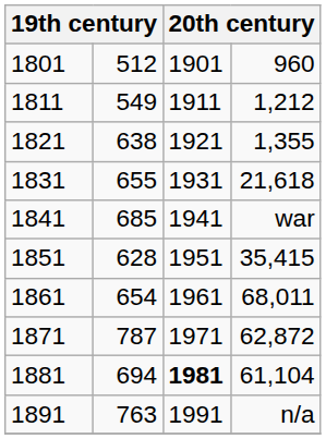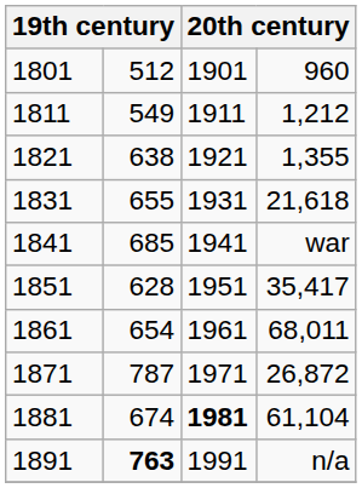 <table class="wikitable right">
 <tr style="text-align:center">
 <th colspan="2" style="width:50%;">19th century</th>
 <th colspan="2" style="width:50%;">20th century</th>
 </tr>
 <tr>
 <td>1801</td>
 <td style="text-align:right;">512</td>
 <td>1901</td>
 <td style="text-align:right;">960</td>
 </tr>
 <tr>
 <td>1811</td>
 <td style="text-align:right;">549</td>
 <td>1911</td>
 <td style="text-align:right;">1,212</td>
 </tr>
 <tr>
 <td>1821</td>
 <td style="text-align:right;">638</td>
 <td>1921</td>
 <td style="text-align:right;">1,355</td>
 </tr>
 <tr>
 <td>1831</td>
 <td style="text-align:right;">655</td>
 <td>1931</td>
 <td style="text-align:right;">21,618</td>
 </tr>
 <tr>
 <td>1841</td>
 <td style="text-align:right;">685</td>
 <td>1941</td>
 <td style="text-align:right;">war</td>
 </tr>
 <tr>
 <td>1851</td>
 <td style="text-align:right;">628</td>
 <td>1951</td>
-<td style="text-align:right;">35,415</td>
+<td style="text-align:right;">35,417</td>
 </tr>
 <tr>
 <td>1861</td>
 <td style="text-align:right;">654</td>
 <td>1961</td>
 <td style="text-align:right;">68,011</td>
 </tr>
 <tr>
 <td>1871</td>
 <td style="text-align:right;">787</td>
 <td>1971</td>
-<td style="text-align:right;">62,872</td>
+<td style="text-align:right;">26,872</td>
 </tr>
 <tr>
 <td>1881</td>
-<td style="text-align:right;">694</td>
+<td style="text-align:right;">674</td>
 <td><strong>1981</strong></td>
 <td style="text-align:right;">61,104</td>
 </tr>
 <tr>
 <td>1891</td>
-<td style="text-align:right;">763</td>
+<td style="text-align:right;"><strong>763</strong></td>
 <td>1991</td>
 <td style="text-align:right;">n/a</td>
 </tr>
 <tr>
 </tr>
 </table>
